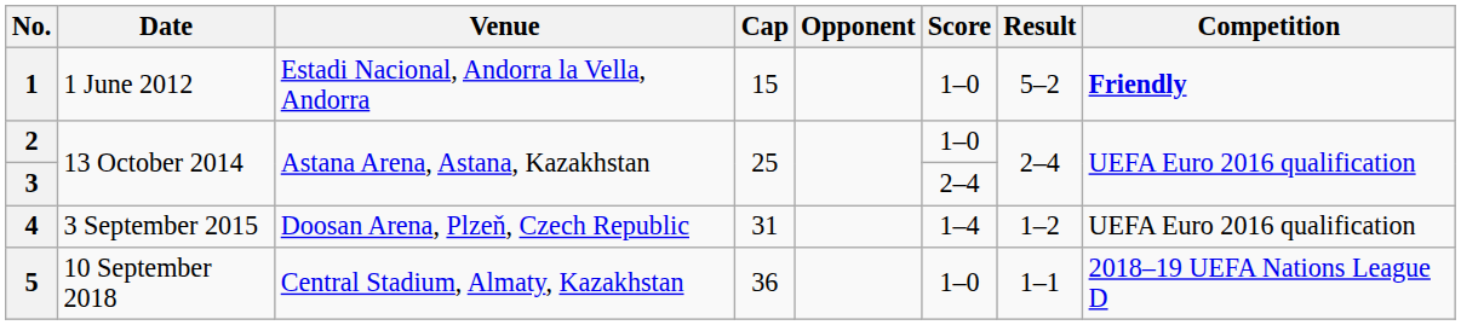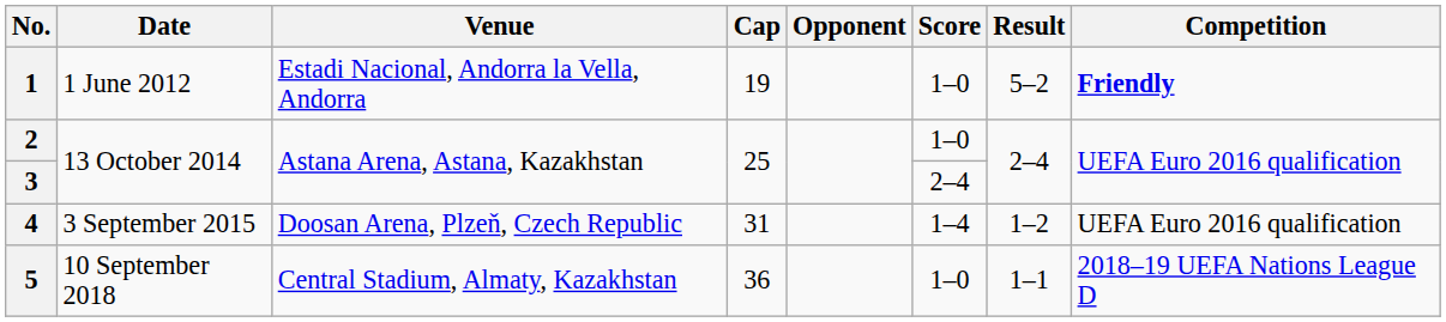 <table class="wikitable plainrowheaders sortable">
 <tr>
 <th scope=col>No.</th>
 <th scope=col data-sort-type=date>Date</th>
 <th scope=col>Venue</th>
 <th scope=col>Cap</th>
 <th scope=col>Opponent</th>
 <th scope=col>Score</th>
 <th scope=col>Result</th>
 <th scope=col>Competition</th>
 </tr>
 <tr>
 <th scope=row style="text-align: center;">1</th>
 <td>1 June 2012</td>
 <td><a href='#'>Estadi Nacional</a>, <a href='#'>Andorra la Vella</a>, <a href='#'>Andorra</a></td>
-<td align=center>15</td>
+<td align=center>19</td>
 <td></td>
 <td align=center>1–0</td>
 <td align=center>5–2</td>
 <td><strong><a href='#'>Friendly</a></strong></td>
 </tr>
 <tr>
 <th scope=row style="text-align: center;">2</th>
 <td rowspan=2>13 October 2014</td>
 <td rowspan=2><a href='#'>Astana Arena</a>, <a href='#'>Astana</a>, Kazakhstan</td>
 <td rowspan=2 align=center>25</td>
 <td rowspan=2></td>
 <td align=center>1–0</td>
 <td rowspan=2 align=center>2–4</td>
 <td rowspan=2><a href='#'>UEFA Euro 2016 qualification</a></td>
 </tr>
 <tr>
 <th scope=row style="text-align: center;">3</th>
 <td align=center>2–4</td>
 </tr>
 <tr>
 <th scope=row style="text-align: center;">4</th>
 <td>3 September 2015</td>
 <td><a href='#'>Doosan Arena</a>, <a href='#'>Plzeň</a>, <a href='#'>Czech Republic</a></td>
 <td align=center>31</td>
 <td></td>
 <td align=center>1–4</td>
 <td align=center>1–2</td>
 <td>UEFA Euro 2016 qualification</td>
 </tr>
 <tr>
 <th scope=row style="text-align: center;">5</th>
 <td>10 September 2018</td>
 <td><a href='#'>Central Stadium</a>, <a href='#'>Almaty</a>, <a href='#'>Kazakhstan</a></td>
 <td align=center>36</td>
 <td></td>
 <td align=center>1–0</td>
 <td align=center>1–1</td>
 <td><a href='#'>2018–19 UEFA Nations League D</a></td>
 </tr>
 </table>
